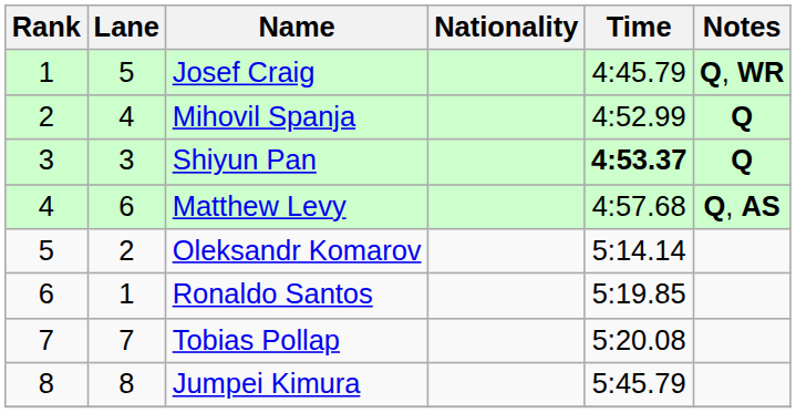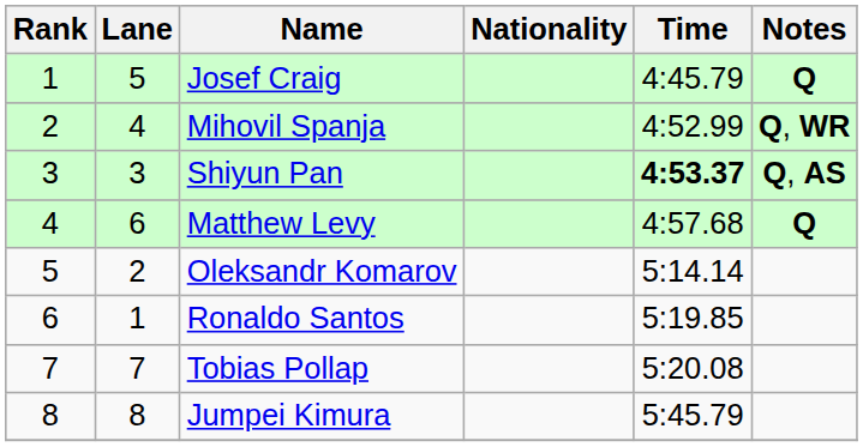 <table class="wikitable">
 <tr>
 <th>Rank</th>
 <th>Lane</th>
 <th>Name</th>
 <th>Nationality</th>
 <th>Time</th>
 <th>Notes</th>
 </tr>
 <tr bgcolor=ccffcc>
 <td align=center>1</td>
 <td align=center>5</td>
 <td><a href='#'>Josef Craig</a></td>
 <td></td>
 <td align=center>4:45.79</td>
-<td align=center><strong>Q</strong>, <strong>WR</strong></td>
+<td align=center><strong>Q</strong></td>
 </tr>
 <tr bgcolor=ccffcc>
 <td align=center>2</td>
 <td align=center>4</td>
 <td><a href='#'>Mihovil Spanja</a></td>
 <td></td>
 <td align=center>4:52.99</td>
-<td align=center><strong>Q</strong></td>
+<td align=center><strong>Q</strong>, <strong>WR</strong></td>
 </tr>
 <tr bgcolor=ccffcc>
 <td align=center>3</td>
 <td align=center>3</td>
 <td><a href='#'>Shiyun Pan</a></td>
 <td></td>
 <td align=center><strong>4:53.37</strong></td>
-<td align=center><strong>Q</strong></td>
+<td align=center><strong>Q</strong>, <strong>AS</strong></td>
 </tr>
 <tr bgcolor=ccffcc>
 <td align=center>4</td>
 <td align=center>6</td>
 <td><a href='#'>Matthew Levy</a></td>
 <td></td>
 <td align=center>4:57.68</td>
-<td align=center><strong>Q</strong>, <strong>AS</strong></td>
+<td align=center><strong>Q</strong></td>
 </tr>
 <tr>
 <td align=center>5</td>
 <td align=center>2</td>
 <td><a href='#'>Oleksandr Komarov</a></td>
 <td></td>
 <td align=center>5:14.14</td>
 <td align=center></td>
 </tr>
 <tr>
 <td align=center>6</td>
 <td align=center>1</td>
 <td><a href='#'>Ronaldo Santos</a></td>
 <td></td>
 <td align=center>5:19.85</td>
 <td align=center></td>
 </tr>
 <tr>
 <td align=center>7</td>
 <td align=center>7</td>
 <td><a href='#'>Tobias Pollap</a></td>
 <td></td>
 <td align=center>5:20.08</td>
 <td align=center></td>
 </tr>
 <tr>
 <td align=center>8</td>
 <td align=center>8</td>
 <td><a href='#'>Jumpei Kimura</a></td>
 <td></td>
 <td align=center>5:45.79</td>
 <td align=center></td>
 </tr>
 <tr>
 </tr>
 </table>
